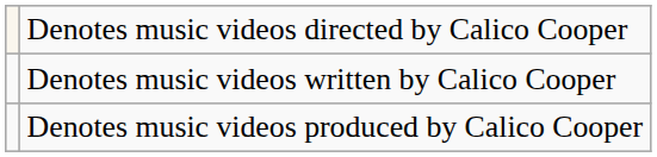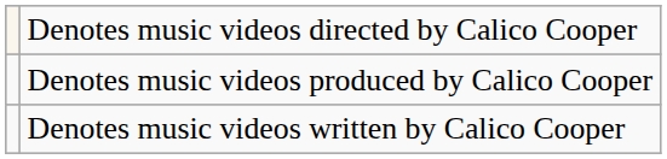 <table class="wikitable">
 <tr>
 <td style="background:#faf6ed"></td>
 <td>Denotes music videos directed by Calico Cooper</td>
 </tr>
 <tr>
 <td></td>
-<td>Denotes music videos written by Calico Cooper</td>
+<td>Denotes music videos produced by Calico Cooper</td>
 </tr>
 <tr>
 <td></td>
-<td>Denotes music videos produced by Calico Cooper</td>
+<td>Denotes music videos written by Calico Cooper</td>
 </tr>
 </table>
